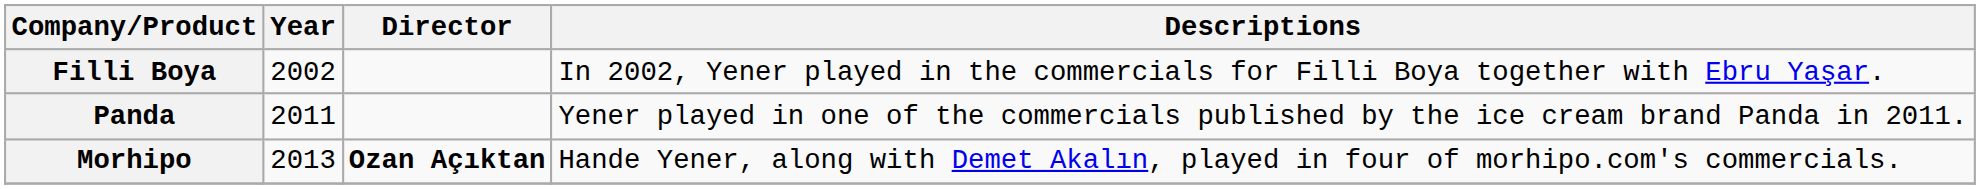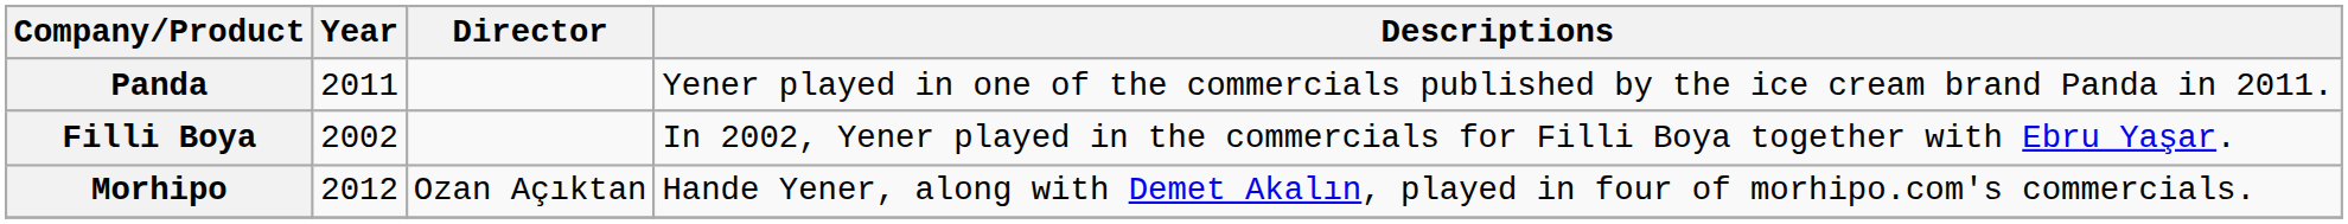 <table class="wikitable sortable plainrowheaders" style="text-align:center;">
 <tr>
 <th scope="col">Company/Product</th>
 <th scope="col">Year</th>
 <th scope="col">Director</th>
 <th scope="col" class="unsortable">Descriptions</th>
 </tr>
 <tr>
+<th scope="row">Panda</th>
+<td>2011</td>
+<td></td>
+<td style="text-align:left;">Yener played in one of the commercials published by the ice cream brand Panda in 2011.</td>
+</tr>
+<tr>
 <th scope="row">Filli Boya</th>
 <td>2002</td>
 <td></td>
 <td style="text-align:left;">In 2002, Yener played in the commercials for Filli Boya together with <a href='#'>Ebru Yaşar</a>.</td>
 </tr>
 <tr>
-<th scope="row">Panda</th>
-<td>2011</td>
-<td></td>
-<td style="text-align:left;">Yener played in one of the commercials published by the ice cream brand Panda in 2011.</td>
-</tr>
-<tr>
 <th scope="row">Morhipo</th>
-<td>2013</td>
-<td><strong>Ozan Açıktan</strong></td>
+<td>2012</td>
+<td>Ozan Açıktan</td>
 <td style="text-align:left;">Hande Yener, along with <a href='#'>Demet Akalın</a>, played in four of morhipo.com's commercials.</td>
 </tr>
 <tr>
 </tr>
 </table>
